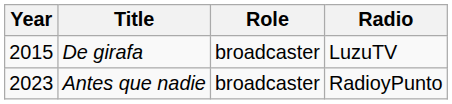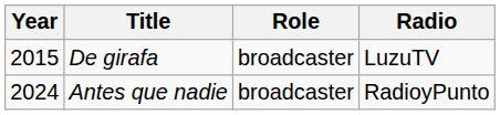 <table class="wikitable sortable">
 <tr>
 <th>Year</th>
 <th>Title</th>
 <th>Role</th>
 <th>Radio</th>
 </tr>
 <tr>
 <td>2015</td>
 <td><em>De girafa</em></td>
 <td>broadcaster</td>
 <td>LuzuTV</td>
 </tr>
 <tr>
-<td>2023</td>
+<td>2024</td>
 <td><em>Antes que nadie</em></td>
 <td>broadcaster</td>
 <td>RadioyPunto</td>
 </tr>
 </table>
